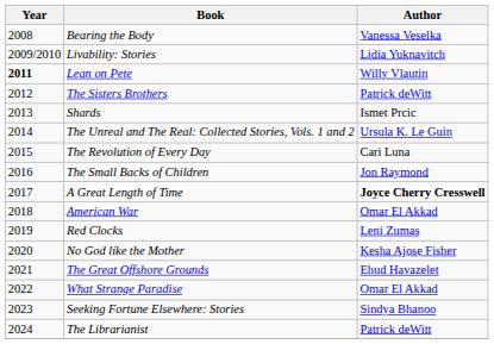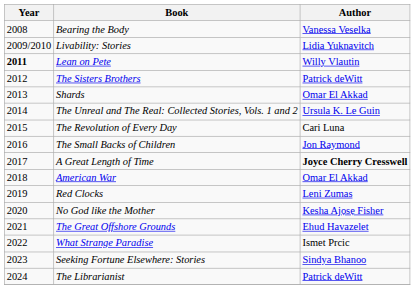 <table class="wikitable sortable">
 <tr>
 <th>Year</th>
 <th>Book</th>
 <th>Author</th>
 </tr>
 <tr>
 <td>2008</td>
 <td><em>Bearing the Body</em></td>
 <td><a href='#'>Vanessa Veselka</a></td>
 </tr>
 <tr>
 <td>2009/2010</td>
 <td><em>Livability: Stories</em></td>
 <td><a href='#'>Lidia Yuknavitch</a></td>
 </tr>
 <tr>
 <td><strong>2011</strong></td>
 <td><em><a href='#'>Lean on Pete</a></em></td>
 <td><a href='#'>Willy Vlautin</a></td>
 </tr>
 <tr>
 <td>2012</td>
 <td><em><a href='#'>The Sisters Brothers</a></em></td>
 <td><a href='#'>Patrick deWitt</a></td>
 </tr>
 <tr>
 <td>2013</td>
 <td><em>Shards</em></td>
-<td>Ismet Prcic</td>
+<td><a href='#'>Omar El Akkad</a></td>
 </tr>
 <tr>
 <td>2014</td>
 <td><em>The Unreal and The Real: Collected Stories, Vols. 1 and 2</em></td>
 <td><a href='#'>Ursula K. Le Guin</a></td>
 </tr>
 <tr>
 <td>2015</td>
 <td><em>The Revolution of Every Day</em></td>
 <td>Cari Luna</td>
 </tr>
 <tr>
 <td>2016</td>
 <td><em>The Small Backs of Children</em></td>
 <td><a href='#'>Jon Raymond</a></td>
 </tr>
 <tr>
 <td>2017</td>
 <td><em>A Great Length of Time</em></td>
 <td><strong>Joyce Cherry Cresswell</strong></td>
 </tr>
 <tr>
 <td>2018</td>
 <td><em><a href='#'>American War</a></em></td>
 <td><a href='#'>Omar El Akkad</a></td>
 </tr>
 <tr>
 <td>2019</td>
 <td><em>Red Clocks</em></td>
 <td><a href='#'>Leni Zumas</a></td>
 </tr>
 <tr>
 <td>2020</td>
 <td><em>No God like the Mother</em></td>
 <td><a href='#'>Kesha Ajọsẹ Fisher</a></td>
 </tr>
 <tr>
 <td>2021</td>
 <td><em><a href='#'>The Great Offshore Grounds</a></em></td>
 <td><a href='#'>Ehud Havazelet</a></td>
 </tr>
 <tr>
 <td>2022</td>
 <td><em><a href='#'>What Strange Paradise</a></em></td>
-<td><a href='#'>Omar El Akkad</a></td>
+<td>Ismet Prcic</td>
 </tr>
 <tr>
 <td>2023</td>
 <td><em>Seeking Fortune Elsewhere: Stories</em></td>
 <td><a href='#'>Sindya Bhanoo</a></td>
 </tr>
 <tr>
 <td>2024</td>
 <td><em>The Librarianist</em></td>
 <td><a href='#'>Patrick deWitt</a></td>
 </tr>
 <tr>
 </tr>
 </table>
